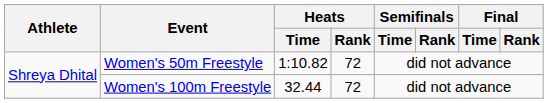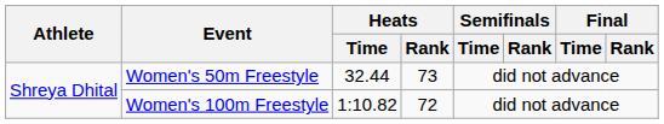 <table class=wikitable style="font-size:90%">
 <tr>
 <th rowspan="2">Athlete</th>
 <th rowspan="2">Event</th>
 <th colspan="2">Heats</th>
 <th colspan="2">Semifinals</th>
 <th colspan="2">Final</th>
 </tr>
 <tr>
 <th>Time</th>
 <th>Rank</th>
 <th>Time</th>
 <th>Rank</th>
 <th>Time</th>
 <th>Rank</th>
 </tr>
 <tr>
 <td rowspan="2"><a href='#'>Shreya Dhital</a></td>
 <td><a href='#'>Women's 50m Freestyle</a></td>
+<td align=center>32.44</td>
+<td align=center>73</td>
+<td align=center colspan=4>did not advance</td>
+</tr>
+<tr>
+<td><a href='#'>Women's 100m Freestyle</a></td>
 <td align=center>1:10.82</td>
 <td align=center>72</td>
 <td align=center colspan=4>did not advance</td>
 </tr>
-<tr>
-<td><a href='#'>Women's 100m Freestyle</a></td>
-<td align=center>32.44</td>
-<td align=center>72</td>
-<td align=center colspan=4>did not advance</td>
-</tr>
 </table>
